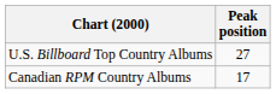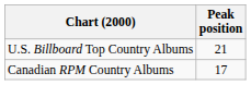 <table class="wikitable">
 <tr>
 <th>Chart (2000)</th>
 <th>Peak<br>position</th>
 </tr>
 <tr>
 <td>U.S. <em>Billboard</em> Top Country Albums</td>
-<td align="center">27</td>
+<td align="center">21</td>
 </tr>
 <tr>
 <td>Canadian <em>RPM</em> Country Albums</td>
 <td align="center">17</td>
 </tr>
 </table>
